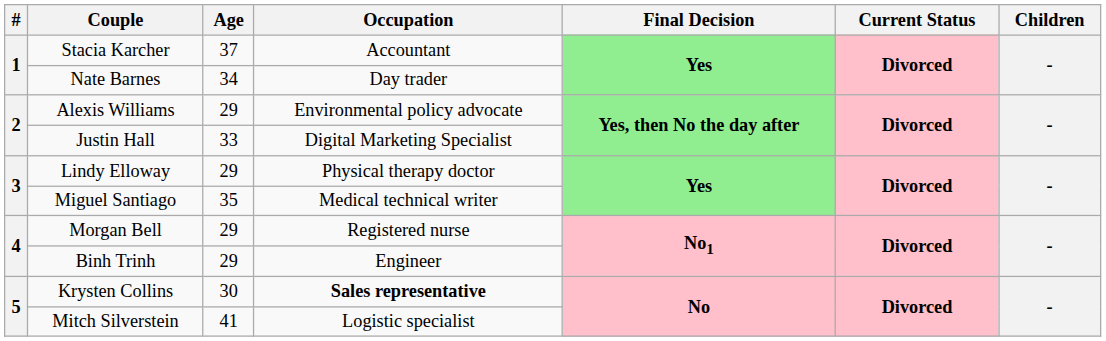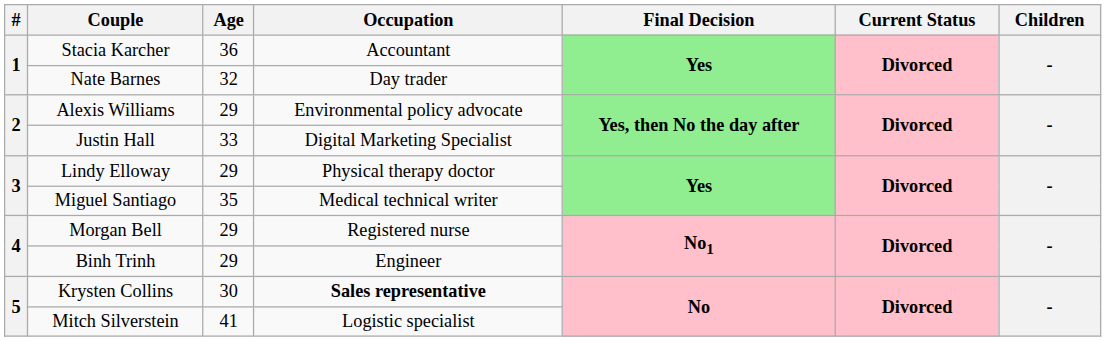 <table class="wikitable plainrowheaders" style="text-align:center; font-size:90%; width:60em;">
 <tr>
 <th>#</th>
 <th>Couple</th>
 <th>Age</th>
 <th>Occupation</th>
 <th>Final Decision</th>
 <th>Current Status</th>
 <th>Children</th>
 </tr>
 <tr>
 <th rowspan="2">1</th>
 <td>Stacia Karcher</td>
-<td>37</td>
+<td>36</td>
 <td>Accountant</td>
 <th rowspan="2" style="background:lightgreen;">Yes</th>
 <th rowspan="2" style="background:pink;">Divorced</th>
 <th rowspan="2">-</th>
 </tr>
 <tr>
 <td>Nate Barnes</td>
-<td>34</td>
+<td>32</td>
 <td>Day trader</td>
 </tr>
 <tr>
 <th rowspan="2">2</th>
 <td>Alexis Williams</td>
 <td>29</td>
 <td>Environmental policy advocate</td>
 <th rowspan="2" style="background:lightgreen;">Yes, then No the day after</th>
 <th rowspan="2" style="background:pink;">Divorced</th>
 <th rowspan="2">-</th>
 </tr>
 <tr>
 <td>Justin Hall</td>
 <td>33</td>
 <td>Digital Marketing Specialist</td>
 </tr>
 <tr>
 <th rowspan="2">3</th>
 <td>Lindy Elloway</td>
 <td>29</td>
 <td>Physical therapy doctor</td>
 <th rowspan="2"  style="background:lightgreen;">Yes</th>
 <th rowspan="2" style="background:pink;">Divorced</th>
 <th rowspan="2">-</th>
 </tr>
 <tr>
 <td>Miguel Santiago</td>
 <td>35</td>
 <td>Medical technical writer</td>
 </tr>
 <tr>
 <th rowspan="2">4</th>
 <td>Morgan Bell</td>
 <td>29</td>
 <td>Registered nurse</td>
 <th rowspan="2"  style="background:pink;">No<sub>1</sub></th>
 <th rowspan="2" style="background:pink;">Divorced</th>
 <th rowspan="2">-</th>
 </tr>
 <tr>
 <td>Binh Trinh</td>
 <td>29</td>
 <td>Engineer</td>
 </tr>
 <tr>
 <th rowspan="2">5</th>
 <td>Krysten Collins</td>
 <td>30</td>
 <td><strong>Sales representative</strong></td>
 <th rowspan="2"  style="background:pink;">No</th>
 <th rowspan="2" style="background:pink;">Divorced</th>
 <th rowspan="2">-</th>
 </tr>
 <tr>
 <td>Mitch Silverstein</td>
 <td>41</td>
 <td>Logistic specialist</td>
 </tr>
 </table>
